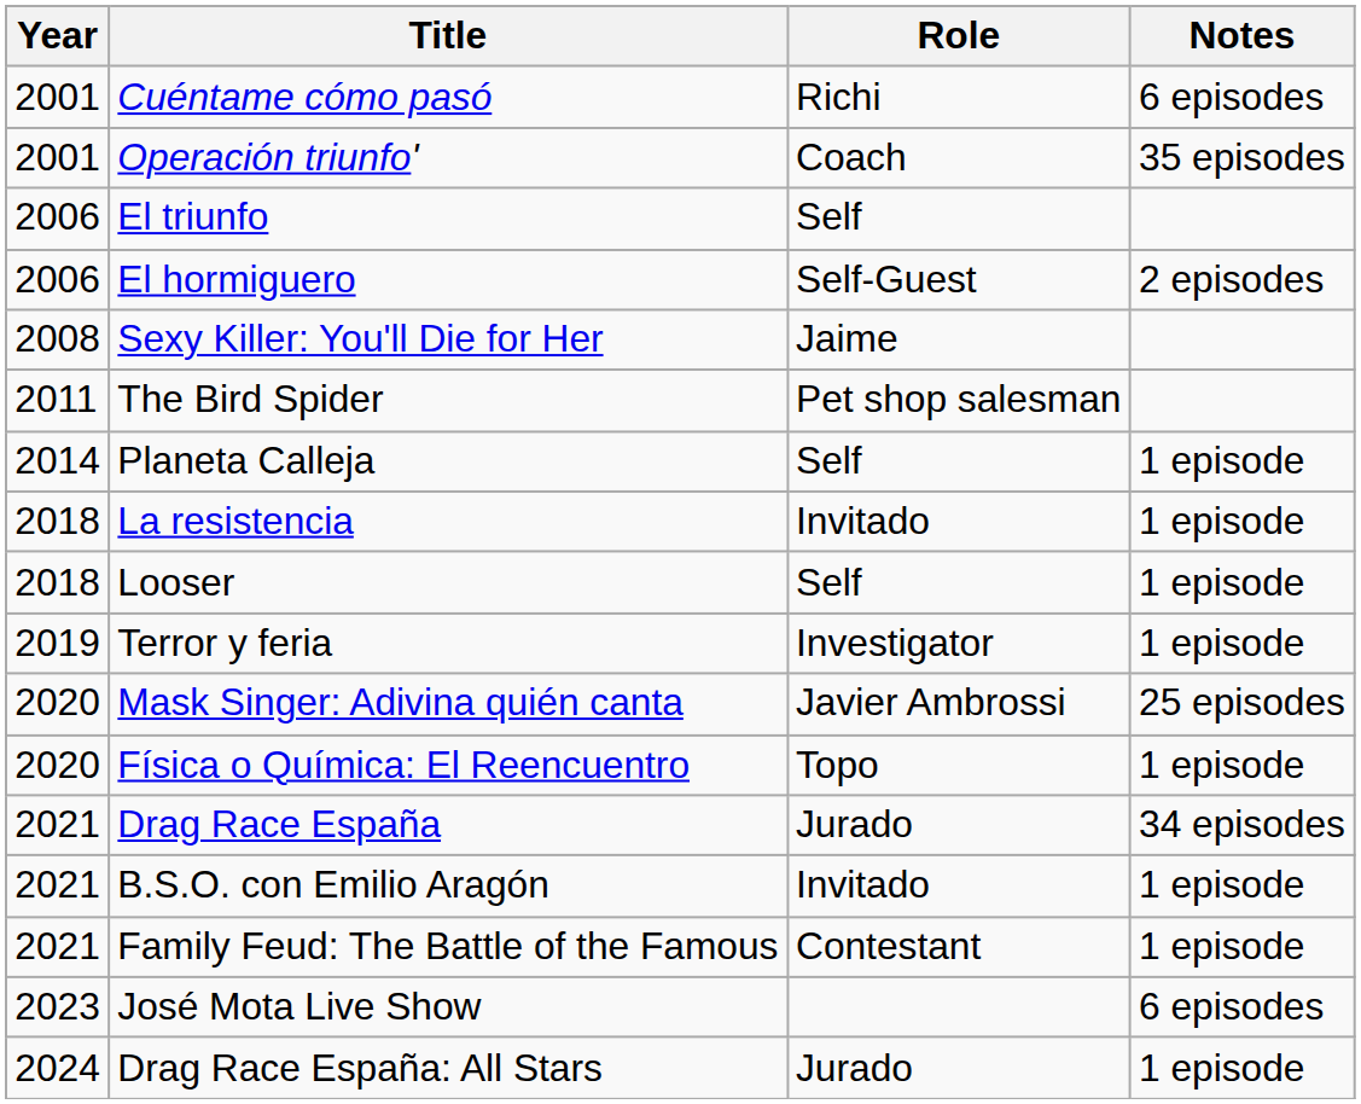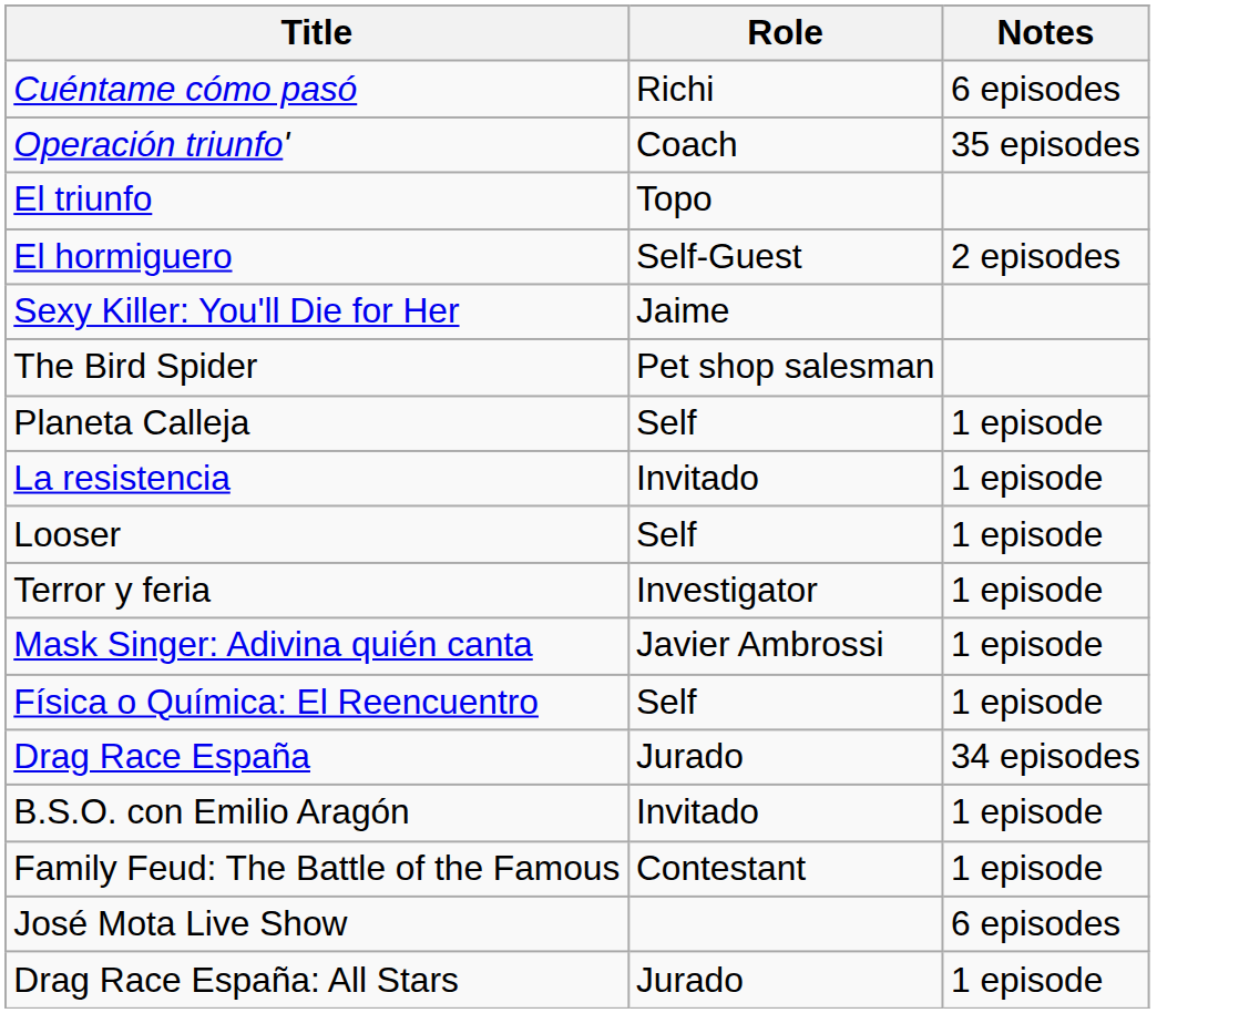 <table class="wikitable">
 <tr>
-<th>Year</th>
 <th>Title</th>
 <th>Role</th>
 <th>Notes</th>
 </tr>
 <tr>
-<td>2001</td>
 <td><em><a href='#'>Cuéntame cómo pasó</a></em></td>
 <td>Richi</td>
 <td>6 episodes</td>
 </tr>
 <tr>
-<td>2001</td>
 <td><em><a href='#'>Operación triunfo</a>'</td>
 <td>Coach</td>
 <td>35 episodes</td>
 </tr>
 <tr>
-<td>2006</td>
 <td></em><a href='#'>El triunfo</a><em></td>
-<td>Self</td>
+<td>Topo</td>
 <td></td>
 </tr>
 <tr>
-<td>2006</td>
 <td></em><a href='#'>El hormiguero</a><em></td>
 <td>Self-Guest</td>
 <td>2 episodes</td>
 </tr>
 <tr>
-<td>2008</td>
 <td></em><a href='#'>Sexy Killer: You'll Die for Her</a><em></td>
 <td>Jaime</td>
 <td></td>
 </tr>
 <tr>
-<td>2011</td>
 <td></em>The Bird Spider<em></td>
 <td>Pet shop salesman</td>
 <td></td>
 </tr>
 <tr>
-<td>2014</td>
 <td></em>Planeta Calleja<em></td>
 <td>Self</td>
 <td>1 episode</td>
 </tr>
 <tr>
-<td>2018</td>
 <td></em><a href='#'>La resistencia</a><em></td>
 <td>Invitado</td>
 <td>1 episode</td>
 </tr>
 <tr>
-<td>2018</td>
 <td></em>Looser<em></td>
 <td>Self</td>
 <td>1 episode</td>
 </tr>
 <tr>
-<td>2019</td>
 <td></em>Terror y feria<em></td>
 <td>Investigator</td>
 <td>1 episode</td>
 </tr>
 <tr>
-<td>2020</td>
 <td></em><a href='#'>Mask Singer: Adivina quién canta</a><em></td>
 <td>Javier Ambrossi</td>
-<td>25 episodes</td>
-</tr>
-<tr>
-<td>2020</td>
-<td></em><a href='#'>Física o Química: El Reencuentro</a><em></td>
-<td>Topo</td>
 <td>1 episode</td>
 </tr>
 <tr>
-<td>2021</td>
+<td></em><a href='#'>Física o Química: El Reencuentro</a><em></td>
+<td>Self</td>
+<td>1 episode</td>
+</tr>
+<tr>
 <td></em><a href='#'>Drag Race España</a><em></td>
 <td>Jurado</td>
 <td>34 episodes</td>
 </tr>
 <tr>
-<td>2021</td>
 <td></em>B.S.O. con Emilio Aragón<em></td>
 <td>Invitado</td>
 <td>1 episode</td>
 </tr>
 <tr>
-<td>2021</td>
 <td></em>Family Feud: The Battle of the Famous<em></td>
 <td>Contestant</td>
 <td>1 episode</td>
 </tr>
 <tr>
-<td>2023</td>
 <td></em>José Mota Live Show<em></td>
 <td></td>
 <td>6 episodes</td>
 </tr>
 <tr>
-<td>2024</td>
 <td></em>Drag Race España: All Stars<em></td>
 <td>Jurado</td>
 <td>1 episode</td>
 </tr>
 </table>
